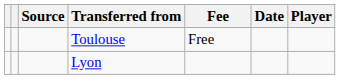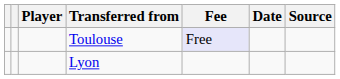 <table class="wikitable plainrowheaders sortable">
 <tr>
 <th></th>
 <th></th>
-<th scope=col>Source</th>
+<th scope=col>Player</th>
 <th>Transferred from</th>
 <th !scope=col; style="width: 65px;">Fee</th>
 <th scope=col>Date</th>
-<th scope=col>Player</th>
+<th scope=col>Source</th>
 </tr>
 <tr>
 <td align=center></td>
 <td align=center></td>
 <td></td>
 <td><a href='#'>Toulouse</a></td>
-<td>Free</td>
+<td style="background: lavender;">Free</td>
 <td></td>
 <td></td>
 </tr>
 <tr>
 <td align=center></td>
 <td align=center></td>
 <td></td>
 <td><a href='#'>Lyon</a></td>
 <td></td>
 <td></td>
 <td></td>
 </tr>
 </table>
